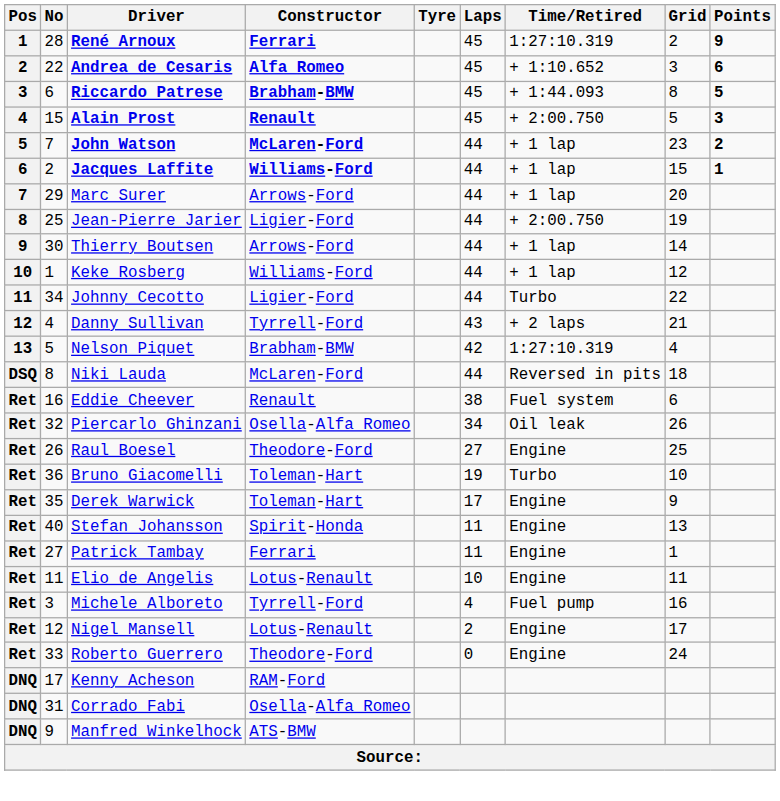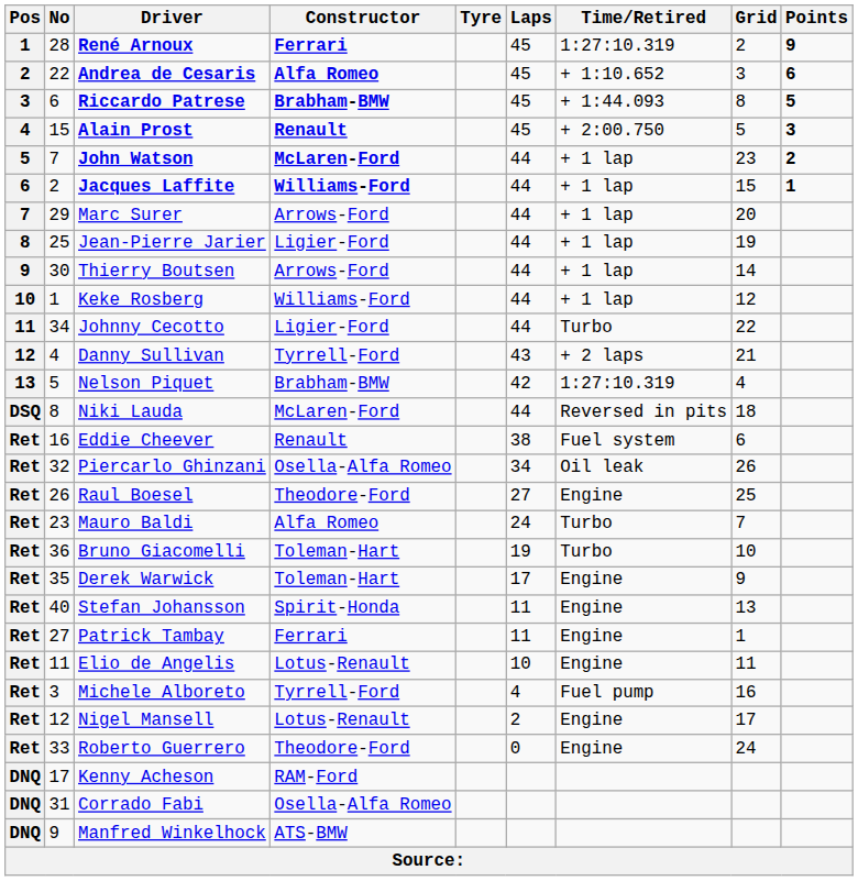 <table class="wikitable" style="font-size:95%;">
 <tr>
 <th>Pos</th>
 <th>No</th>
 <th>Driver</th>
 <th>Constructor</th>
 <th>Tyre</th>
 <th>Laps</th>
 <th>Time/Retired</th>
 <th>Grid</th>
 <th>Points</th>
 </tr>
 <tr>
 <th>1</th>
 <td>28</td>
 <td> <strong><a href='#'>René Arnoux</a></strong></td>
 <td><strong><a href='#'>Ferrari</a></strong></td>
 <td></td>
 <td>45</td>
 <td>1:27:10.319</td>
 <td>2</td>
 <td><strong>9</strong></td>
 </tr>
 <tr>
 <th>2</th>
 <td>22</td>
 <td> <strong><a href='#'>Andrea de Cesaris</a></strong></td>
 <td><strong><a href='#'>Alfa Romeo</a></strong></td>
 <td></td>
 <td>45</td>
 <td>+ 1:10.652</td>
 <td>3</td>
 <td><strong>6</strong></td>
 </tr>
 <tr>
 <th>3</th>
 <td>6</td>
 <td> <strong><a href='#'>Riccardo Patrese</a></strong></td>
 <td><strong><a href='#'>Brabham</a>-<a href='#'>BMW</a></strong></td>
 <td></td>
 <td>45</td>
 <td>+ 1:44.093</td>
 <td>8</td>
 <td><strong>5</strong></td>
 </tr>
 <tr>
 <th>4</th>
 <td>15</td>
 <td> <strong><a href='#'>Alain Prost</a></strong></td>
 <td><strong><a href='#'>Renault</a></strong></td>
 <td></td>
 <td>45</td>
 <td>+ 2:00.750</td>
 <td>5</td>
 <td><strong>3</strong></td>
 </tr>
 <tr>
 <th>5</th>
 <td>7</td>
 <td> <strong><a href='#'>John Watson</a></strong></td>
 <td><strong><a href='#'>McLaren</a>-<a href='#'>Ford</a></strong></td>
 <td></td>
 <td>44</td>
 <td>+ 1 lap</td>
 <td>23</td>
 <td><strong>2</strong></td>
 </tr>
 <tr>
 <th>6</th>
 <td>2</td>
 <td> <strong><a href='#'>Jacques Laffite</a></strong></td>
 <td><strong><a href='#'>Williams</a>-<a href='#'>Ford</a></strong></td>
 <td></td>
 <td>44</td>
 <td>+ 1 lap</td>
 <td>15</td>
 <td><strong>1</strong></td>
 </tr>
 <tr>
 <th>7</th>
 <td>29</td>
 <td> <a href='#'>Marc Surer</a></td>
 <td><a href='#'>Arrows</a>-<a href='#'>Ford</a></td>
 <td></td>
 <td>44</td>
 <td>+ 1 lap</td>
 <td>20</td>
 <td> </td>
 </tr>
 <tr>
 <th>8</th>
 <td>25</td>
 <td> <a href='#'>Jean-Pierre Jarier</a></td>
 <td><a href='#'>Ligier</a>-<a href='#'>Ford</a></td>
 <td></td>
 <td>44</td>
-<td>+ 2:00.750</td>
+<td>+ 1 lap</td>
 <td>19</td>
 <td> </td>
 </tr>
 <tr>
 <th>9</th>
 <td>30</td>
 <td> <a href='#'>Thierry Boutsen</a></td>
 <td><a href='#'>Arrows</a>-<a href='#'>Ford</a></td>
 <td></td>
 <td>44</td>
 <td>+ 1 lap</td>
 <td>14</td>
 <td> </td>
 </tr>
 <tr>
 <th>10</th>
 <td>1</td>
 <td> <a href='#'>Keke Rosberg</a></td>
 <td><a href='#'>Williams</a>-<a href='#'>Ford</a></td>
 <td></td>
 <td>44</td>
 <td>+ 1 lap</td>
 <td>12</td>
 <td> </td>
 </tr>
 <tr>
 <th>11</th>
 <td>34</td>
 <td> <a href='#'>Johnny Cecotto</a></td>
 <td><a href='#'>Ligier</a>-<a href='#'>Ford</a></td>
 <td></td>
 <td>44</td>
 <td>Turbo</td>
 <td>22</td>
 <td> </td>
 </tr>
 <tr>
 <th>12</th>
 <td>4</td>
 <td> <a href='#'>Danny Sullivan</a></td>
 <td><a href='#'>Tyrrell</a>-<a href='#'>Ford</a></td>
 <td></td>
 <td>43</td>
 <td>+ 2 laps</td>
 <td>21</td>
 <td> </td>
 </tr>
 <tr>
 <th>13</th>
 <td>5</td>
 <td> <a href='#'>Nelson Piquet</a></td>
 <td><a href='#'>Brabham</a>-<a href='#'>BMW</a></td>
 <td></td>
 <td>42</td>
 <td>1:27:10.319</td>
 <td>4</td>
 <td> </td>
 </tr>
 <tr>
 <th>DSQ</th>
 <td>8</td>
 <td> <a href='#'>Niki Lauda</a></td>
 <td><a href='#'>McLaren</a>-<a href='#'>Ford</a></td>
 <td></td>
 <td>44</td>
 <td>Reversed in pits</td>
 <td>18</td>
 <td> </td>
 </tr>
 <tr>
 <th>Ret</th>
 <td>16</td>
 <td> <a href='#'>Eddie Cheever</a></td>
 <td><a href='#'>Renault</a></td>
 <td></td>
 <td>38</td>
 <td>Fuel system</td>
 <td>6</td>
 <td> </td>
 </tr>
 <tr>
 <th>Ret</th>
 <td>32</td>
 <td> <a href='#'>Piercarlo Ghinzani</a></td>
 <td><a href='#'>Osella</a>-<a href='#'>Alfa Romeo</a></td>
 <td></td>
 <td>34</td>
 <td>Oil leak</td>
 <td>26</td>
 <td> </td>
 </tr>
 <tr>
 <th>Ret</th>
 <td>26</td>
 <td> <a href='#'>Raul Boesel</a></td>
 <td><a href='#'>Theodore</a>-<a href='#'>Ford</a></td>
 <td></td>
 <td>27</td>
 <td>Engine</td>
 <td>25</td>
+<td> </td>
+</tr>
+<tr>
+<th>Ret</th>
+<td>23</td>
+<td> <a href='#'>Mauro Baldi</a></td>
+<td><a href='#'>Alfa Romeo</a></td>
+<td></td>
+<td>24</td>
+<td>Turbo</td>
+<td>7</td>
 <td> </td>
 </tr>
 <tr>
 <th>Ret</th>
 <td>36</td>
 <td> <a href='#'>Bruno Giacomelli</a></td>
 <td><a href='#'>Toleman</a>-<a href='#'>Hart</a></td>
 <td></td>
 <td>19</td>
 <td>Turbo</td>
 <td>10</td>
 <td> </td>
 </tr>
 <tr>
 <th>Ret</th>
 <td>35</td>
 <td> <a href='#'>Derek Warwick</a></td>
 <td><a href='#'>Toleman</a>-<a href='#'>Hart</a></td>
 <td></td>
 <td>17</td>
 <td>Engine</td>
 <td>9</td>
 <td> </td>
 </tr>
 <tr>
 <th>Ret</th>
 <td>40</td>
 <td> <a href='#'>Stefan Johansson</a></td>
 <td><a href='#'>Spirit</a>-<a href='#'>Honda</a></td>
 <td></td>
 <td>11</td>
 <td>Engine</td>
 <td>13</td>
 <td> </td>
 </tr>
 <tr>
 <th>Ret</th>
 <td>27</td>
 <td> <a href='#'>Patrick Tambay</a></td>
 <td><a href='#'>Ferrari</a></td>
 <td></td>
 <td>11</td>
 <td>Engine</td>
 <td>1</td>
 <td> </td>
 </tr>
 <tr>
 <th>Ret</th>
 <td>11</td>
 <td> <a href='#'>Elio de Angelis</a></td>
 <td><a href='#'>Lotus</a>-<a href='#'>Renault</a></td>
 <td></td>
 <td>10</td>
 <td>Engine</td>
 <td>11</td>
 <td> </td>
 </tr>
 <tr>
 <th>Ret</th>
 <td>3</td>
 <td> <a href='#'>Michele Alboreto</a></td>
 <td><a href='#'>Tyrrell</a>-<a href='#'>Ford</a></td>
 <td></td>
 <td>4</td>
 <td>Fuel pump</td>
 <td>16</td>
 <td> </td>
 </tr>
 <tr>
 <th>Ret</th>
 <td>12</td>
 <td> <a href='#'>Nigel Mansell</a></td>
 <td><a href='#'>Lotus</a>-<a href='#'>Renault</a></td>
 <td></td>
 <td>2</td>
 <td>Engine</td>
 <td>17</td>
 <td> </td>
 </tr>
 <tr>
 <th>Ret</th>
 <td>33</td>
 <td> <a href='#'>Roberto Guerrero</a></td>
 <td><a href='#'>Theodore</a>-<a href='#'>Ford</a></td>
 <td></td>
 <td>0</td>
 <td>Engine</td>
 <td>24</td>
 <td> </td>
 </tr>
 <tr>
 <th>DNQ</th>
 <td>17</td>
 <td> <a href='#'>Kenny Acheson</a></td>
 <td><a href='#'>RAM</a>-<a href='#'>Ford</a></td>
 <td></td>
 <td> </td>
 <td></td>
 <td></td>
 <td> </td>
 </tr>
 <tr>
 <th>DNQ</th>
 <td>31</td>
 <td> <a href='#'>Corrado Fabi</a></td>
 <td><a href='#'>Osella</a>-<a href='#'>Alfa Romeo</a></td>
 <td></td>
 <td> </td>
 <td></td>
 <td></td>
 <td> </td>
 </tr>
 <tr>
 <th>DNQ</th>
 <td>9</td>
 <td> <a href='#'>Manfred Winkelhock</a></td>
 <td><a href='#'>ATS</a>-<a href='#'>BMW</a></td>
 <td></td>
 <td> </td>
 <td> </td>
 <td> </td>
 <td> </td>
 </tr>
 <tr>
 <th colspan="9" style="text-align: center">Source: </th>
 </tr>
 </table>
